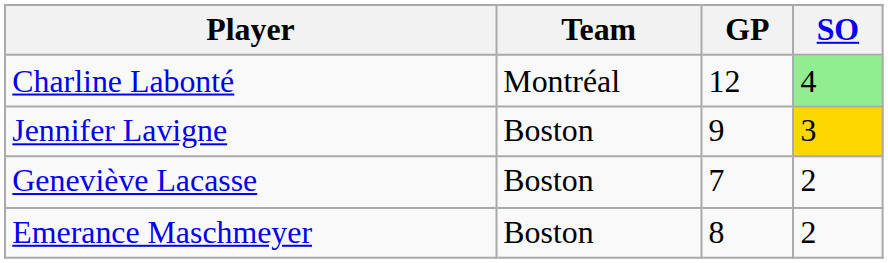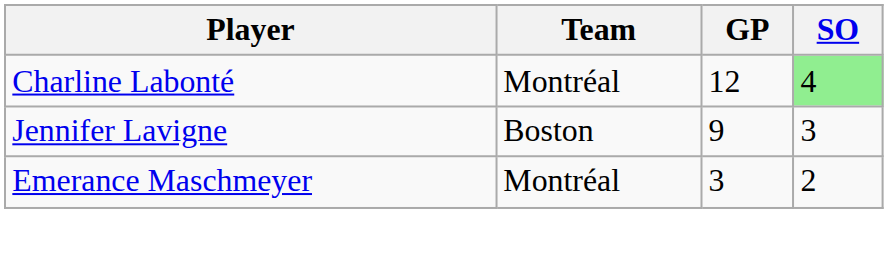 <table class="wikitable" style="width:50%;">
 <tr>
 <th>Player</th>
 <th>Team</th>
 <th>GP</th>
 <th><a href='#'>SO</a></th>
 </tr>
 <tr>
 <td><a href='#'>Charline Labonté</a></td>
 <td>Montréal</td>
 <td>12</td>
 <td style="background: lightgreen;">4</td>
 </tr>
 <tr>
 <td><a href='#'>Jennifer Lavigne</a></td>
 <td>Boston</td>
 <td>9</td>
-<td style="background: gold;">3</td>
-</tr>
-<tr>
-<td><a href='#'>Geneviève Lacasse</a></td>
-<td>Boston</td>
-<td>7</td>
-<td>2</td>
+<td>3</td>
 </tr>
 <tr>
 <td><a href='#'>Emerance Maschmeyer</a></td>
-<td>Boston</td>
-<td>8</td>
+<td>Montréal</td>
+<td>3</td>
 <td>2</td>
 </tr>
 </table>
